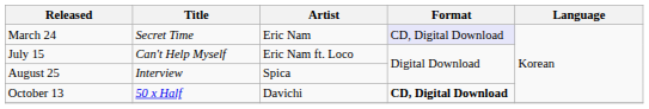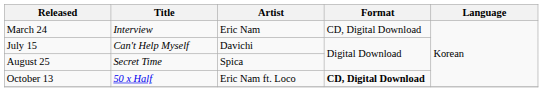 <table class="wikitable sortable" align="left center" style="width:65%;">
 <tr>
 <th style="width:20%;">Released</th>
 <th style="width:20%;">Title</th>
 <th style="width:20%;">Artist</th>
 <th style="width:20%;">Format</th>
 <th style="width:20%;">Language</th>
 </tr>
 <tr>
 <td>March 24</td>
-<td><em>Secret Time</em></td>
+<td><em>Interview</em></td>
 <td>Eric Nam</td>
-<td style="background: lavender;">CD, Digital Download</td>
+<td>CD, Digital Download</td>
 <td rowspan="4">Korean</td>
 </tr>
 <tr>
 <td>July 15</td>
 <td><em>Can't Help Myself</em></td>
-<td>Eric Nam ft. Loco</td>
+<td>Davichi</td>
 <td rowspan="2">Digital Download</td>
 </tr>
 <tr>
 <td>August 25</td>
-<td><em>Interview</em></td>
+<td><em>Secret Time</em></td>
 <td>Spica</td>
 </tr>
 <tr>
 <td>October 13</td>
 <td><em><a href='#'>50 x Half</a></em></td>
-<td>Davichi</td>
+<td>Eric Nam ft. Loco</td>
 <td><strong>CD, Digital Download</strong></td>
 </tr>
 <tr>
 </tr>
 </table>
